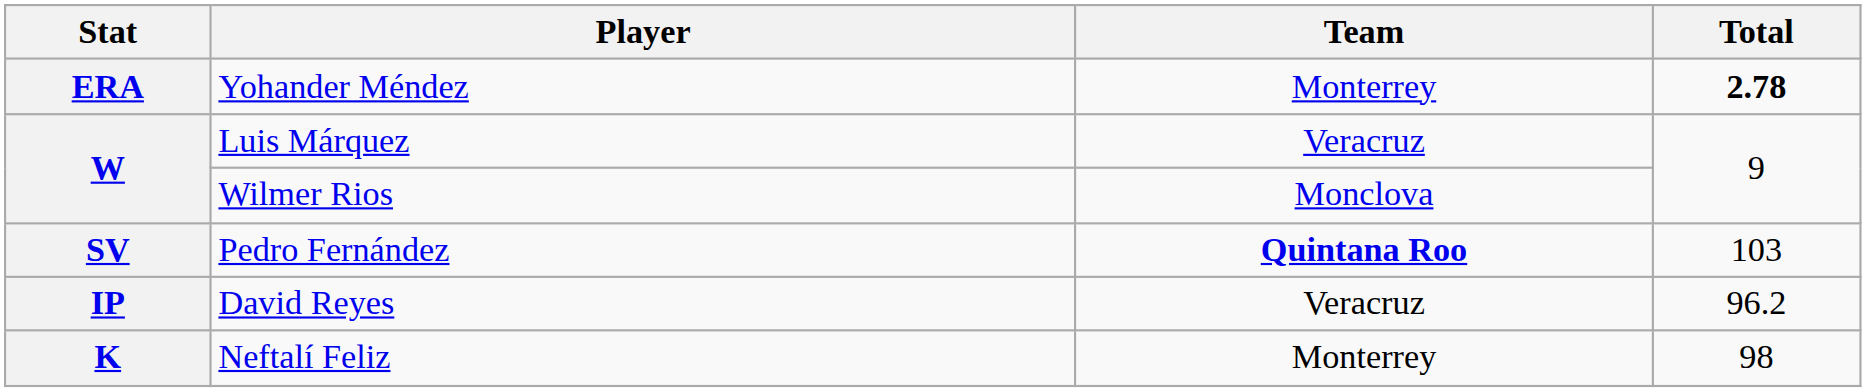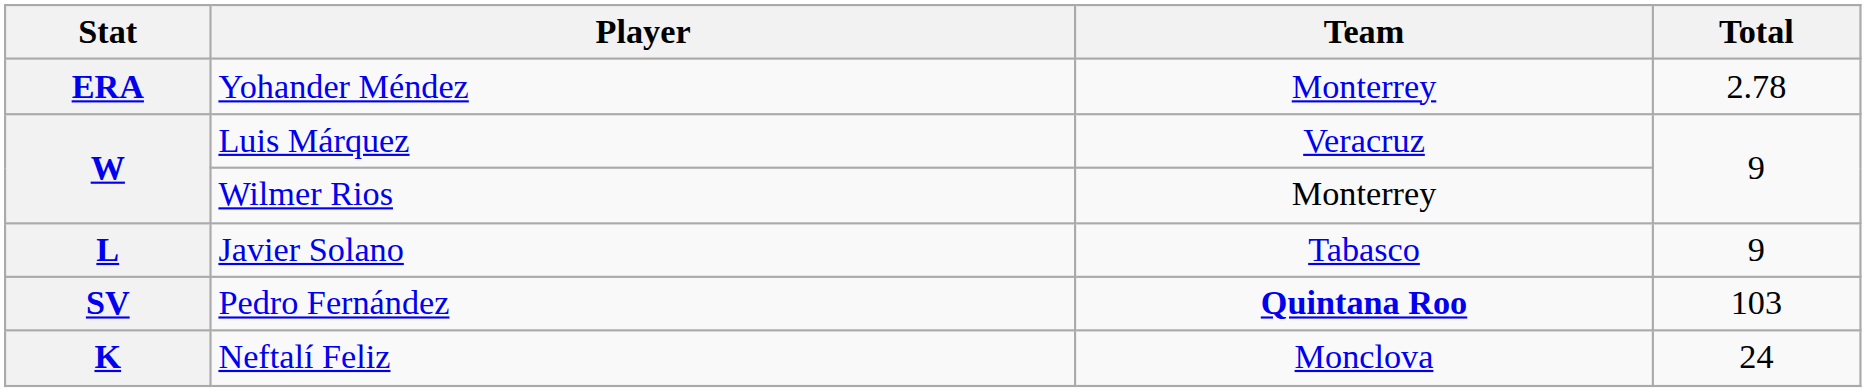 <table class="wikitable" style="text-align:center;">
 <tr>
 <th scope="col" width="3%">Stat</th>
 <th scope="col" width="15%">Player</th>
 <th scope="col" width="10%">Team</th>
 <th scope="col" width="3%">Total</th>
 </tr>
 <tr>
 <th scope="row" style="text-align:center;"><a href='#'>ERA</a></th>
 <td align=left> <a href='#'>Yohander Méndez</a></td>
 <td><a href='#'>Monterrey</a></td>
-<td><strong>2.78</strong></td>
+<td>2.78</td>
 </tr>
 <tr>
 <th scope="row" style="text-align:center;" rowspan=2><a href='#'>W</a></th>
 <td align=left> <a href='#'>Luis Márquez</a></td>
 <td><a href='#'>Veracruz</a></td>
 <td rowspan=2>9</td>
 </tr>
 <tr>
 <td align=left> <a href='#'>Wilmer Rios</a></td>
-<td><a href='#'>Monclova</a></td>
+<td>Monterrey</td>
+</tr>
+<tr>
+<th scope="row" style="text-align:center;"><a href='#'>L</a></th>
+<td align=left> <a href='#'>Javier Solano</a></td>
+<td><a href='#'>Tabasco</a></td>
+<td>9</td>
 </tr>
 <tr>
 <th scope="row" style="text-align:center;"><a href='#'>SV</a></th>
 <td align=left> <a href='#'>Pedro Fernández</a></td>
 <td><strong><a href='#'>Quintana Roo</a></strong></td>
 <td>103</td>
 </tr>
 <tr>
-<th scope="row" style="text-align:center;"><a href='#'>IP</a></th>
-<td align=left> <a href='#'>David Reyes</a></td>
-<td>Veracruz</td>
-<td>96.2</td>
-</tr>
-<tr>
 <th scope="row" style="text-align:center;"><a href='#'>K</a></th>
 <td align=left> <a href='#'>Neftalí Feliz</a></td>
-<td>Monterrey</td>
-<td>98</td>
+<td><a href='#'>Monclova</a></td>
+<td>24</td>
 </tr>
 </table>
